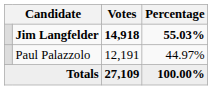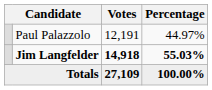 <table class="wikitable">
 <tr style="text-align:center;">
 <th colspan=2>Candidate</th>
 <th>Votes</th>
 <th>Percentage</th>
 </tr>
 <tr>
 <th style="background:#ddd; width:3px;"></th>
+<td>Paul Palazzolo</td>
+<td style="text-align:right;">12,191</td>
+<td style="text-align:right;">44.97%</td>
+</tr>
+<tr>
+<th style="background:#ddd; width:3px;"></th>
 <td><strong>Jim Langfelder</strong></td>
 <td style="text-align:right;"><strong>14,918</strong></td>
 <td style="text-align:right;"><strong>55.03%</strong></td>
-</tr>
-<tr>
-<th style="background:#ddd; width:3px;"></th>
-<td>Paul Palazzolo</td>
-<td style="text-align:right;">12,191</td>
-<td style="text-align:right;">44.97%</td>
 </tr>
 <tr style="background:#eee; text-align:right;">
 <td colspan="2"><strong>Totals</strong></td>
 <td><strong>27,109</strong></td>
 <td><strong>100.00%</strong></td>
 </tr>
 </table>
